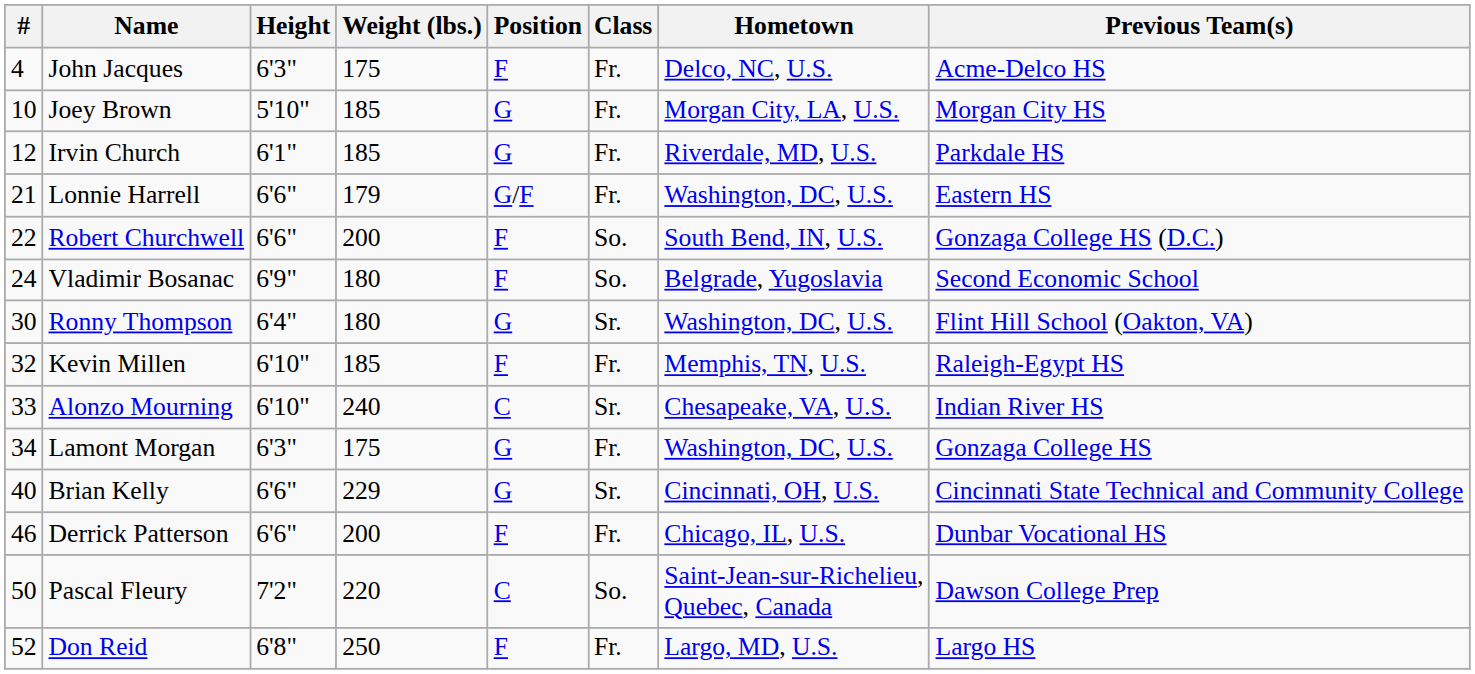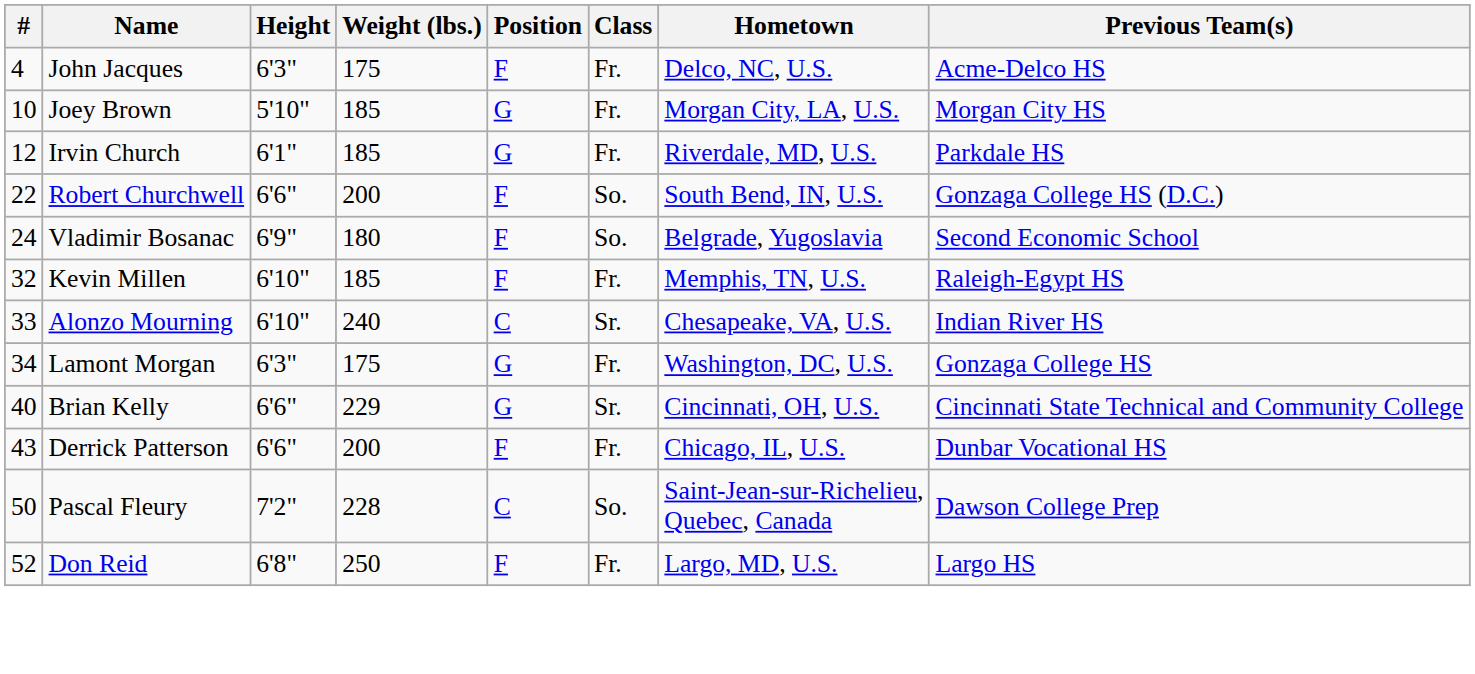 <table class="wikitable" style="font-size: 90%">
 <tr>
 <th>#</th>
 <th>Name</th>
 <th>Height</th>
 <th>Weight (lbs.)</th>
 <th>Position</th>
 <th>Class</th>
 <th>Hometown</th>
 <th>Previous Team(s)</th>
 </tr>
 <tr>
 <td>4</td>
 <td>John Jacques</td>
 <td>6'3"</td>
 <td>175</td>
 <td><a href='#'>F</a></td>
 <td>Fr.</td>
 <td><a href='#'>Delco, NC</a>, <a href='#'>U.S.</a></td>
 <td><a href='#'>Acme-Delco HS</a></td>
 </tr>
 <tr>
 <td>10</td>
 <td>Joey Brown</td>
 <td>5'10"</td>
 <td>185</td>
 <td><a href='#'>G</a></td>
 <td>Fr.</td>
 <td><a href='#'>Morgan City, LA</a>, <a href='#'>U.S.</a></td>
 <td><a href='#'>Morgan City HS</a></td>
 </tr>
 <tr>
 <td>12</td>
 <td>Irvin Church</td>
 <td>6'1"</td>
 <td>185</td>
 <td><a href='#'>G</a></td>
 <td>Fr.</td>
 <td><a href='#'>Riverdale, MD</a>, <a href='#'>U.S.</a></td>
 <td><a href='#'>Parkdale HS</a></td>
 </tr>
 <tr>
-<td>21</td>
-<td>Lonnie Harrell</td>
-<td>6'6"</td>
-<td>179</td>
-<td><a href='#'>G</a>/<a href='#'>F</a></td>
-<td>Fr.</td>
-<td><a href='#'>Washington, DC</a>, <a href='#'>U.S.</a></td>
-<td><a href='#'>Eastern HS</a></td>
-</tr>
-<tr>
 <td>22</td>
 <td><a href='#'>Robert Churchwell</a></td>
 <td>6'6"</td>
 <td>200</td>
 <td><a href='#'>F</a></td>
 <td>So.</td>
 <td><a href='#'>South Bend, IN</a>, <a href='#'>U.S.</a></td>
 <td><a href='#'>Gonzaga College HS</a> (<a href='#'>D.C.</a>)</td>
 </tr>
 <tr>
 <td>24</td>
 <td>Vladimir Bosanac</td>
 <td>6'9"</td>
 <td>180</td>
 <td><a href='#'>F</a></td>
 <td>So.</td>
 <td><a href='#'>Belgrade</a>, <a href='#'>Yugoslavia</a></td>
 <td><a href='#'>Second Economic School</a></td>
-</tr>
-<tr>
-<td>30</td>
-<td><a href='#'>Ronny Thompson</a></td>
-<td>6'4"</td>
-<td>180</td>
-<td><a href='#'>G</a></td>
-<td>Sr.</td>
-<td><a href='#'>Washington, DC</a>, <a href='#'>U.S.</a></td>
-<td><a href='#'>Flint Hill School</a> (<a href='#'>Oakton, VA</a>)</td>
 </tr>
 <tr>
 <td>32</td>
 <td>Kevin Millen</td>
 <td>6'10"</td>
 <td>185</td>
 <td><a href='#'>F</a></td>
 <td>Fr.</td>
 <td><a href='#'>Memphis, TN</a>, <a href='#'>U.S.</a></td>
 <td><a href='#'>Raleigh-Egypt HS</a></td>
 </tr>
 <tr>
 <td>33</td>
 <td><a href='#'>Alonzo Mourning</a></td>
 <td>6'10"</td>
 <td>240</td>
 <td><a href='#'>C</a></td>
 <td>Sr.</td>
 <td><a href='#'>Chesapeake, VA</a>, <a href='#'>U.S.</a></td>
 <td><a href='#'>Indian River HS</a></td>
 </tr>
 <tr>
 <td>34</td>
 <td>Lamont Morgan</td>
 <td>6'3"</td>
 <td>175</td>
 <td><a href='#'>G</a></td>
 <td>Fr.</td>
 <td><a href='#'>Washington, DC</a>, <a href='#'>U.S.</a></td>
 <td><a href='#'>Gonzaga College HS</a></td>
 </tr>
 <tr>
 <td>40</td>
 <td>Brian Kelly</td>
 <td>6'6"</td>
 <td>229</td>
 <td><a href='#'>G</a></td>
 <td>Sr.</td>
 <td><a href='#'>Cincinnati, OH</a>, <a href='#'>U.S.</a></td>
 <td><a href='#'>Cincinnati State Technical and Community College</a></td>
 </tr>
 <tr>
-<td>46</td>
+<td>43</td>
 <td>Derrick Patterson</td>
 <td>6'6"</td>
 <td>200</td>
 <td><a href='#'>F</a></td>
 <td>Fr.</td>
 <td><a href='#'>Chicago, IL</a>, <a href='#'>U.S.</a></td>
 <td><a href='#'>Dunbar Vocational HS</a></td>
 </tr>
 <tr>
 <td>50</td>
 <td>Pascal Fleury</td>
 <td>7'2"</td>
-<td>220</td>
+<td>228</td>
 <td><a href='#'>C</a></td>
 <td>So.</td>
 <td><a href='#'>Saint-Jean-sur-Richelieu</a>,<br><a href='#'>Quebec</a>, <a href='#'>Canada</a></td>
 <td><a href='#'>Dawson College Prep</a></td>
 </tr>
 <tr>
 <td>52</td>
 <td><a href='#'>Don Reid</a></td>
 <td>6'8"</td>
 <td>250</td>
 <td><a href='#'>F</a></td>
 <td>Fr.</td>
 <td><a href='#'>Largo, MD</a>, <a href='#'>U.S.</a></td>
 <td><a href='#'>Largo HS</a></td>
 </tr>
 </table>
